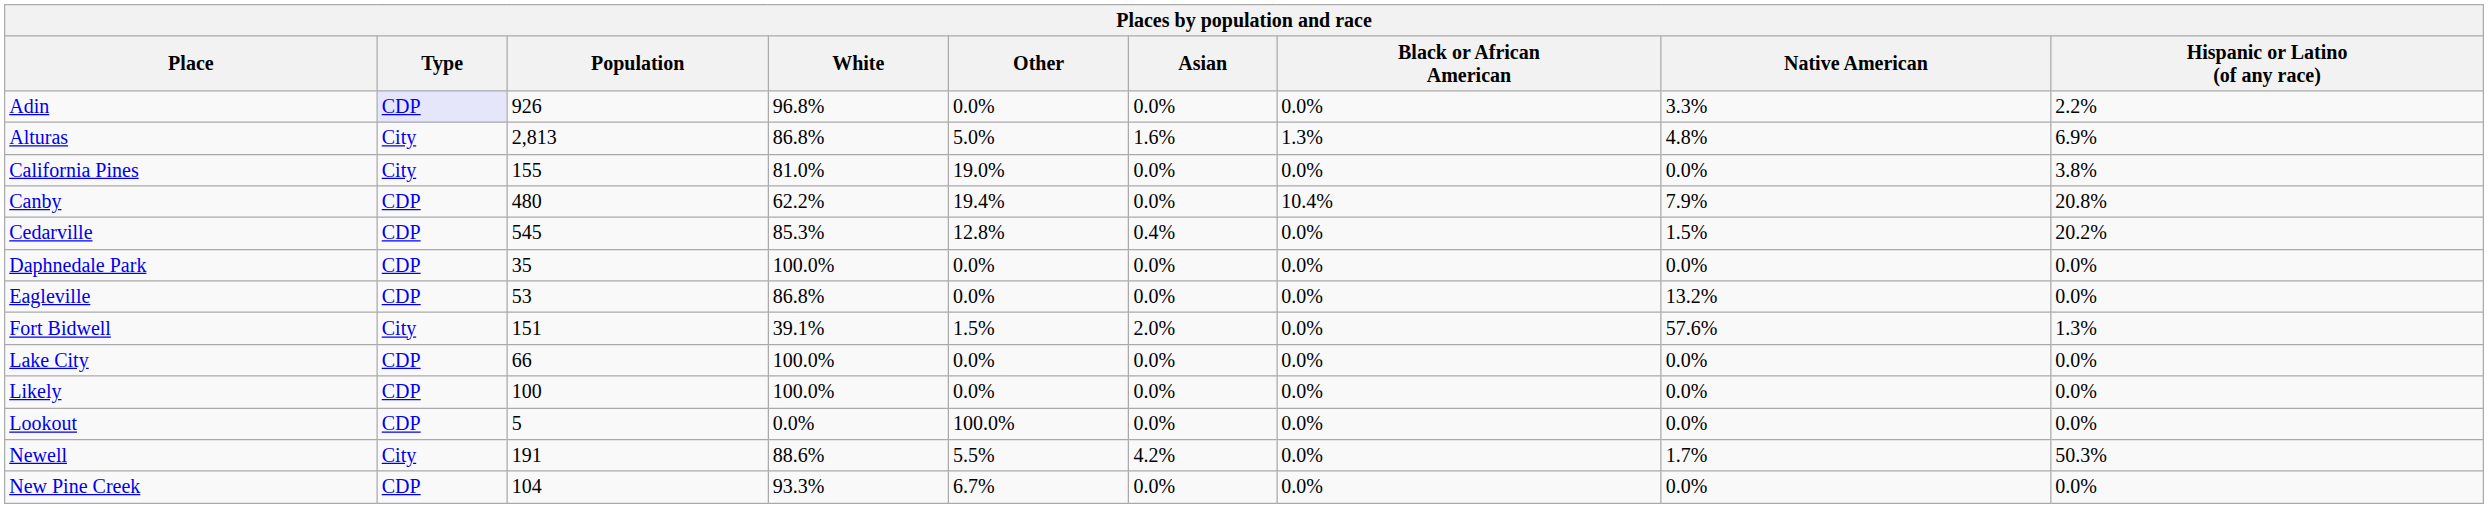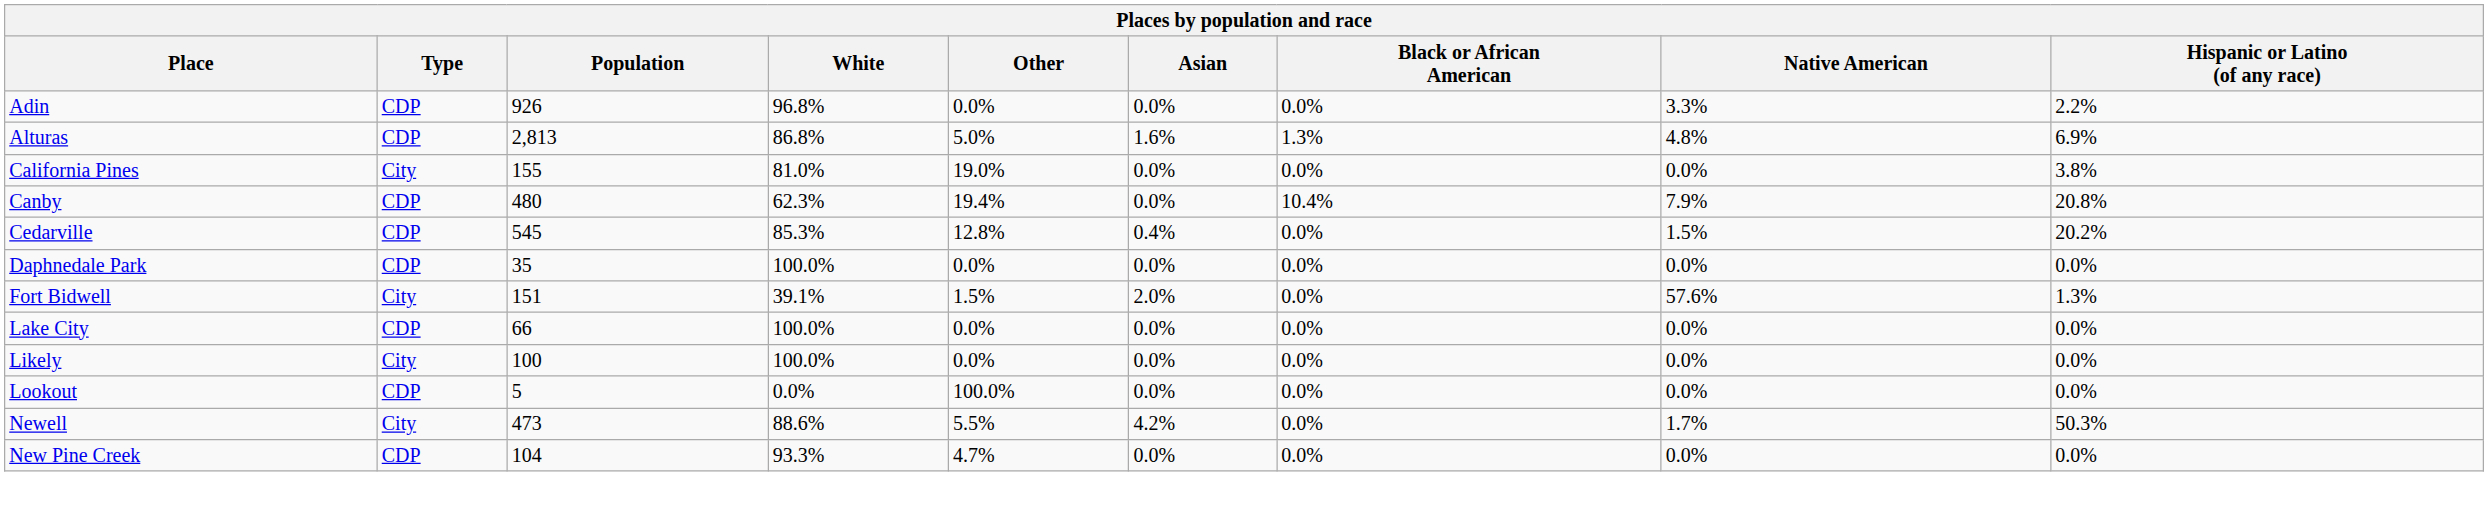 <table class="wikitable collapsible collapsed sortable" style="width: 100%;">
 <tr>
 <th colspan=9>Places by population and race</th>
 </tr>
 <tr>
 <th>Place</th>
 <th>Type</th>
 <th data-sort-type="number">Population</th>
 <th data-sort-type="number">White</th>
 <th data-sort-type="number">Other<br></th>
 <th data-sort-type="number">Asian</th>
 <th data-sort-type="number">Black or African<br>American</th>
 <th data-sort-type="number">Native American<br></th>
 <th data-sort-type="number">Hispanic or Latino<br>(of any race)</th>
 </tr>
 <tr>
 <td><a href='#'>Adin</a></td>
-<td style="background: lavender;"><a href='#'>CDP</a></td>
+<td><a href='#'>CDP</a></td>
 <td>926</td>
 <td>96.8%</td>
 <td>0.0%</td>
 <td>0.0%</td>
 <td>0.0%</td>
 <td>3.3%</td>
 <td>2.2%</td>
 </tr>
 <tr>
 <td><a href='#'>Alturas</a></td>
-<td><a href='#'>City</a></td>
+<td><a href='#'>CDP</a></td>
 <td>2,813</td>
 <td>86.8%</td>
 <td>5.0%</td>
 <td>1.6%</td>
 <td>1.3%</td>
 <td>4.8%</td>
 <td>6.9%</td>
 </tr>
 <tr>
 <td><a href='#'>California Pines</a></td>
 <td><a href='#'>City</a></td>
 <td>155</td>
 <td>81.0%</td>
 <td>19.0%</td>
 <td>0.0%</td>
 <td>0.0%</td>
 <td>0.0%</td>
 <td>3.8%</td>
 </tr>
 <tr>
 <td><a href='#'>Canby</a></td>
 <td><a href='#'>CDP</a></td>
 <td>480</td>
-<td>62.2%</td>
+<td>62.3%</td>
 <td>19.4%</td>
 <td>0.0%</td>
 <td>10.4%</td>
 <td>7.9%</td>
 <td>20.8%</td>
 </tr>
 <tr>
 <td><a href='#'>Cedarville</a></td>
 <td><a href='#'>CDP</a></td>
 <td>545</td>
 <td>85.3%</td>
 <td>12.8%</td>
 <td>0.4%</td>
 <td>0.0%</td>
 <td>1.5%</td>
 <td>20.2%</td>
 </tr>
 <tr>
 <td><a href='#'>Daphnedale Park</a></td>
 <td><a href='#'>CDP</a></td>
 <td>35</td>
 <td>100.0%</td>
 <td>0.0%</td>
 <td>0.0%</td>
 <td>0.0%</td>
 <td>0.0%</td>
 <td>0.0%</td>
 </tr>
 <tr>
-<td><a href='#'>Eagleville</a></td>
-<td><a href='#'>CDP</a></td>
-<td>53</td>
-<td>86.8%</td>
-<td>0.0%</td>
-<td>0.0%</td>
-<td>0.0%</td>
-<td>13.2%</td>
-<td>0.0%</td>
-</tr>
-<tr>
 <td><a href='#'>Fort Bidwell</a></td>
 <td><a href='#'>City</a></td>
 <td>151</td>
 <td>39.1%</td>
 <td>1.5%</td>
 <td>2.0%</td>
 <td>0.0%</td>
 <td>57.6%</td>
 <td>1.3%</td>
 </tr>
 <tr>
 <td><a href='#'>Lake City</a></td>
 <td><a href='#'>CDP</a></td>
 <td>66</td>
 <td>100.0%</td>
 <td>0.0%</td>
 <td>0.0%</td>
 <td>0.0%</td>
 <td>0.0%</td>
 <td>0.0%</td>
 </tr>
 <tr>
 <td><a href='#'>Likely</a></td>
-<td><a href='#'>CDP</a></td>
+<td><a href='#'>City</a></td>
 <td>100</td>
 <td>100.0%</td>
 <td>0.0%</td>
 <td>0.0%</td>
 <td>0.0%</td>
 <td>0.0%</td>
 <td>0.0%</td>
 </tr>
 <tr>
 <td><a href='#'>Lookout</a></td>
 <td><a href='#'>CDP</a></td>
 <td>5</td>
 <td>0.0%</td>
 <td>100.0%</td>
 <td>0.0%</td>
 <td>0.0%</td>
 <td>0.0%</td>
 <td>0.0%</td>
 </tr>
 <tr>
 <td><a href='#'>Newell</a></td>
 <td><a href='#'>City</a></td>
-<td>191</td>
+<td>473</td>
 <td>88.6%</td>
 <td>5.5%</td>
 <td>4.2%</td>
 <td>0.0%</td>
 <td>1.7%</td>
 <td>50.3%</td>
 </tr>
 <tr>
 <td><a href='#'>New Pine Creek</a></td>
 <td><a href='#'>CDP</a></td>
 <td>104</td>
 <td>93.3%</td>
-<td>6.7%</td>
+<td>4.7%</td>
 <td>0.0%</td>
 <td>0.0%</td>
 <td>0.0%</td>
 <td>0.0%</td>
 </tr>
 </table>
